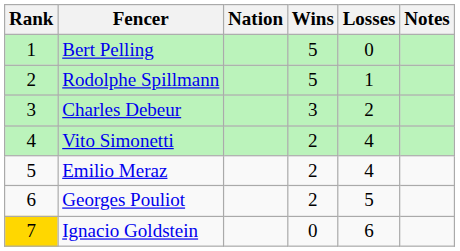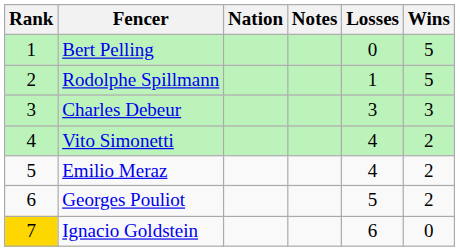 <table class="wikitable sortable" style="text-align: center;">
 <tr>
 <th>Rank</th>
 <th>Fencer</th>
 <th>Nation</th>
+<th>Notes</th>
+<th>Losses</th>
 <th>Wins</th>
-<th>Losses</th>
-<th>Notes</th>
 </tr>
 <tr style="background:#bbf3bb;">
 <td>1</td>
 <td align=left><a href='#'>Bert Pelling</a></td>
 <td align=left></td>
+<td></td>
+<td>0</td>
 <td>5</td>
-<td>0</td>
-<td></td>
 </tr>
 <tr style="background:#bbf3bb;">
 <td>2</td>
 <td align=left><a href='#'>Rodolphe Spillmann</a></td>
 <td align=left></td>
+<td></td>
+<td>1</td>
 <td>5</td>
-<td>1</td>
-<td></td>
 </tr>
 <tr style="background:#bbf3bb;">
 <td>3</td>
 <td align=left><a href='#'>Charles Debeur</a></td>
 <td align=left></td>
+<td></td>
 <td>3</td>
-<td>2</td>
-<td></td>
+<td>3</td>
 </tr>
 <tr style="background:#bbf3bb;">
 <td>4</td>
 <td align=left><a href='#'>Vito Simonetti</a></td>
 <td align=left></td>
+<td></td>
+<td>4</td>
 <td>2</td>
-<td>4</td>
-<td></td>
 </tr>
 <tr>
 <td>5</td>
 <td align=left><a href='#'>Emilio Meraz</a></td>
 <td align=left></td>
+<td></td>
+<td>4</td>
 <td>2</td>
-<td>4</td>
-<td></td>
 </tr>
 <tr>
 <td>6</td>
 <td align=left><a href='#'>Georges Pouliot</a></td>
 <td align=left></td>
+<td></td>
+<td>5</td>
 <td>2</td>
-<td>5</td>
-<td></td>
 </tr>
 <tr>
 <td style="background: gold;">7</td>
 <td align=left><a href='#'>Ignacio Goldstein</a></td>
 <td align=left></td>
+<td></td>
+<td>6</td>
 <td>0</td>
-<td>6</td>
-<td></td>
 </tr>
 </table>
